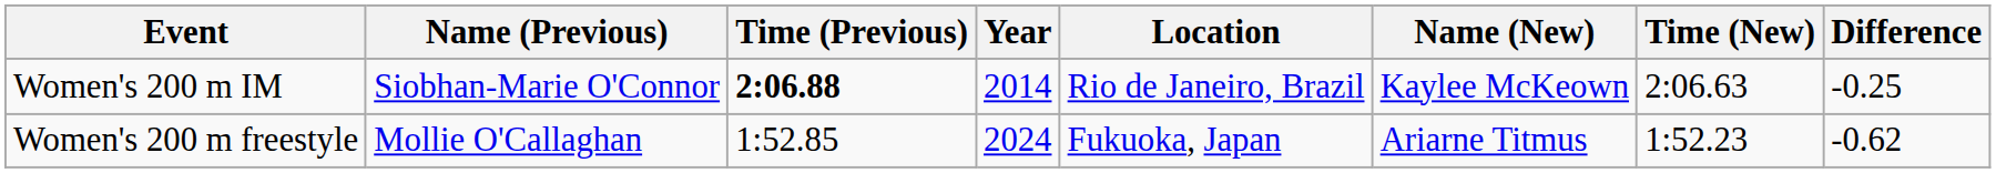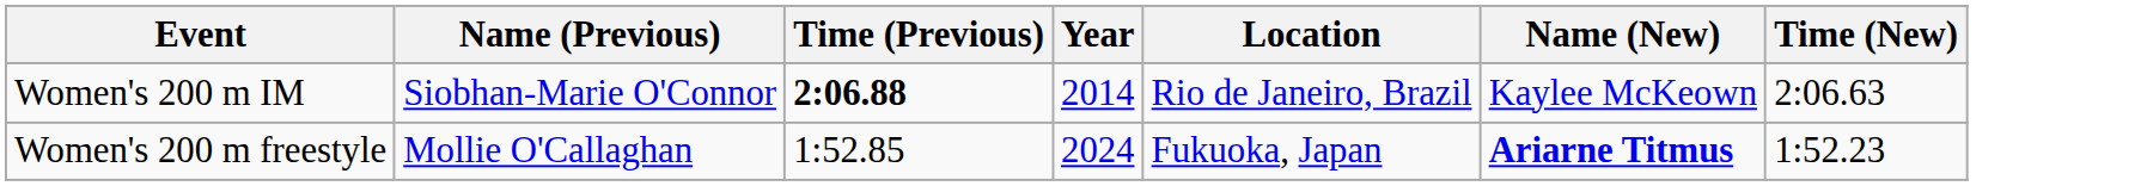 <table class="wikitable">
 <tr>
 <th>Event</th>
 <th>Name (Previous)</th>
 <th>Time (Previous)</th>
 <th>Year</th>
 <th>Location</th>
 <th>Name (New)</th>
 <th>Time (New)</th>
-<th>Difference</th>
 </tr>
 <tr>
 <td>Women's 200 m IM</td>
 <td> <a href='#'>Siobhan-Marie O'Connor</a></td>
 <td><strong>2:06.88</strong></td>
 <td><a href='#'>2014</a></td>
 <td> <a href='#'>Rio de Janeiro, Brazil</a></td>
 <td> <a href='#'>Kaylee McKeown</a></td>
 <td>2:06.63</td>
-<td>-0.25</td>
 </tr>
 <tr>
 <td>Women's 200 m freestyle</td>
 <td> <a href='#'>Mollie O'Callaghan</a></td>
 <td>1:52.85</td>
 <td><a href='#'>2024</a></td>
 <td> <a href='#'>Fukuoka</a>, <a href='#'>Japan</a></td>
-<td> <a href='#'>Ariarne Titmus</a></td>
+<td><strong> <a href='#'>Ariarne Titmus</a></strong></td>
 <td>1:52.23</td>
-<td>-0.62</td>
 </tr>
 </table>
